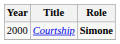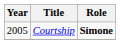 <table class="wikitable" style="font-size: 90%;">
 <tr>
 <th>Year</th>
 <th>Title</th>
 <th>Role</th>
 </tr>
 <tr>
-<td>2000</td>
+<td>2005</td>
 <td><em><a href='#'>Courtship</a></em></td>
 <td><strong>Simone</strong></td>
 </tr>
 <tr>
 </tr>
 </table>
